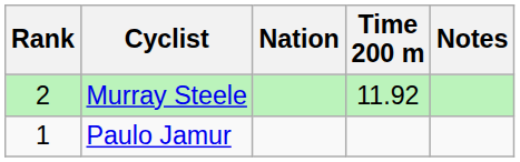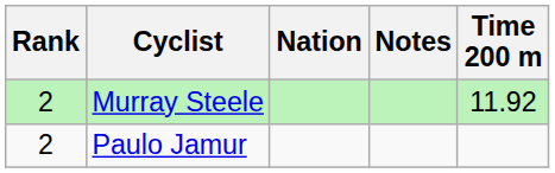 <table class="wikitable sortable" style="text-align:center">
 <tr>
 <th>Rank</th>
 <th>Cyclist</th>
 <th>Nation</th>
+<th>Notes</th>
 <th>Time<br>200 m</th>
-<th>Notes</th>
 </tr>
 <tr bgcolor=bbf3bb>
 <td>2</td>
 <td align=left><a href='#'>Murray Steele</a></td>
 <td align=left></td>
+<td></td>
 <td>11.92</td>
-<td></td>
 </tr>
 <tr>
-<td>1</td>
+<td>2</td>
 <td align=left><a href='#'>Paulo Jamur</a></td>
 <td align=left></td>
 <td></td>
 <td></td>
 </tr>
 </table>
